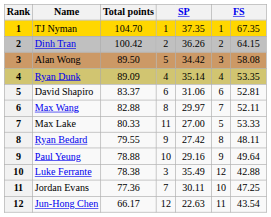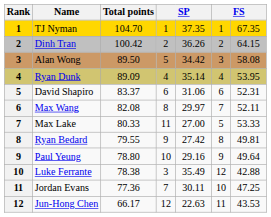 <table class="wikitable sortable">
 <tr>
 <th>Rank</th>
 <th>Name</th>
 <th>Total points</th>
 <th colspan="2" width="80px"><a href='#'>SP</a></th>
 <th colspan="2" width="80px"><a href='#'>FS</a></th>
 </tr>
 <tr bgcolor="gold">
 <td align="center"><strong>1</strong></td>
 <td>TJ Nyman</td>
 <td align="center">104.70</td>
 <td align="center">1</td>
 <td align="center">37.35</td>
 <td align="center">1</td>
 <td align="center">67.35</td>
 </tr>
 <tr bgcolor="silver">
 <td align="center"><strong>2</strong></td>
 <td><a href='#'>Dinh Tran</a></td>
 <td align="center">100.42</td>
 <td align="center">2</td>
 <td align="center">36.26</td>
 <td align="center">2</td>
 <td align="center">64.15</td>
 </tr>
 <tr bgcolor="cc9966">
 <td align="center"><strong>3</strong></td>
 <td>Alan Wong</td>
 <td align="center">89.50</td>
 <td align="center">5</td>
 <td align="center">34.42</td>
 <td align="center">3</td>
 <td align="center">58.08</td>
 </tr>
 <tr bgcolor="#d1c571">
 <td align="center"><strong>4</strong></td>
 <td><a href='#'>Ryan Dunk</a></td>
 <td align="center">89.09</td>
 <td align="center">4</td>
 <td align="center">35.14</td>
 <td align="center">4</td>
-<td align="center">53.35</td>
+<td align="center">53.95</td>
 </tr>
 <tr>
 <th>5</th>
 <td>David Shapiro</td>
 <td align="center">83.37</td>
 <td align="center">6</td>
 <td align="center">31.06</td>
 <td align="center">6</td>
-<td align="center">52.81</td>
+<td align="center">52.31</td>
 </tr>
 <tr>
 <th>6</th>
 <td><a href='#'>Max Wang</a></td>
-<td align="center">82.88</td>
+<td align="center">82.08</td>
 <td align="center">8</td>
 <td align="center">29.97</td>
 <td align="center">7</td>
 <td align="center">52.11</td>
 </tr>
 <tr>
 <th>7</th>
 <td>Max Lake</td>
 <td align="center">80.33</td>
 <td align="center">11</td>
 <td align="center">27.00</td>
 <td align="center">5</td>
 <td align="center">53.33</td>
 </tr>
 <tr>
 <th>8</th>
 <td><a href='#'>Ryan Bedard</a></td>
 <td align="center">79.55</td>
 <td align="center">9</td>
 <td align="center">27.42</td>
 <td align="center">8</td>
-<td align="center">48.11</td>
+<td align="center">49.81</td>
 </tr>
 <tr>
 <th>9</th>
 <td><a href='#'>Paul Yeung</a></td>
-<td align="center">78.88</td>
+<td align="center">78.80</td>
 <td align="center">10</td>
 <td align="center">29.16</td>
 <td align="center">9</td>
 <td align="center">49.64</td>
 </tr>
 <tr>
 <th>10</th>
 <td><a href='#'>Luke Ferrante</a></td>
 <td align="center">78.38</td>
 <td align="center">3</td>
 <td align="center">35.49</td>
 <td align="center">12</td>
 <td align="center">42.88</td>
 </tr>
 <tr>
 <th>11</th>
 <td>Jordan Evans</td>
 <td align="center">77.36</td>
 <td align="center">7</td>
 <td align="center">30.11</td>
 <td align="center">10</td>
 <td align="center">47.25</td>
 </tr>
 <tr>
 <th>12</th>
 <td><a href='#'>Jun-Hong Chen</a></td>
 <td align="center">66.17</td>
 <td align="center">12</td>
 <td align="center">22.63</td>
 <td align="center">11</td>
-<td align="center">43.54</td>
+<td align="center">43.53</td>
 </tr>
 </table>
